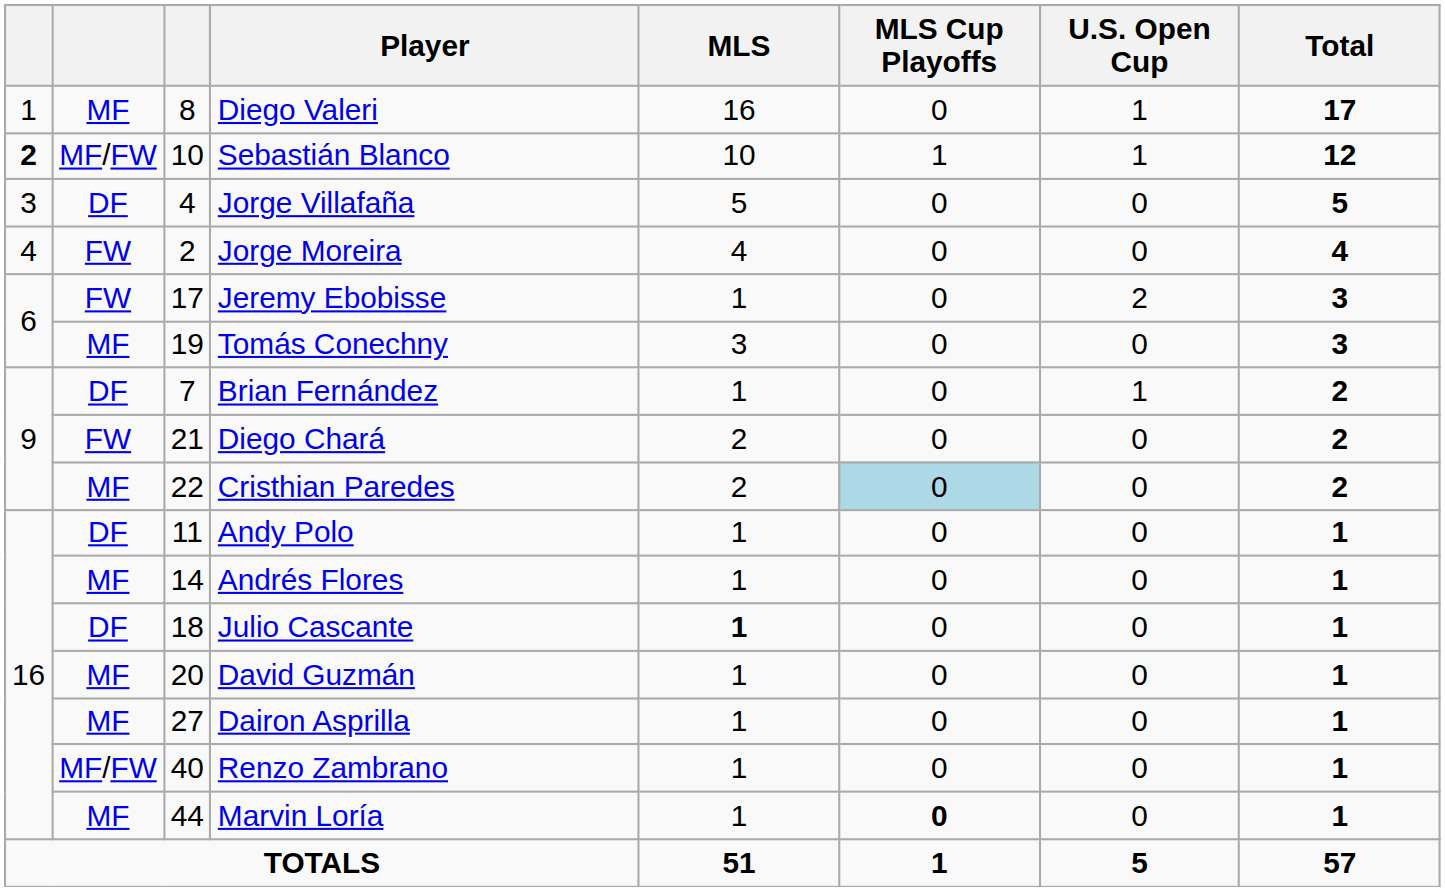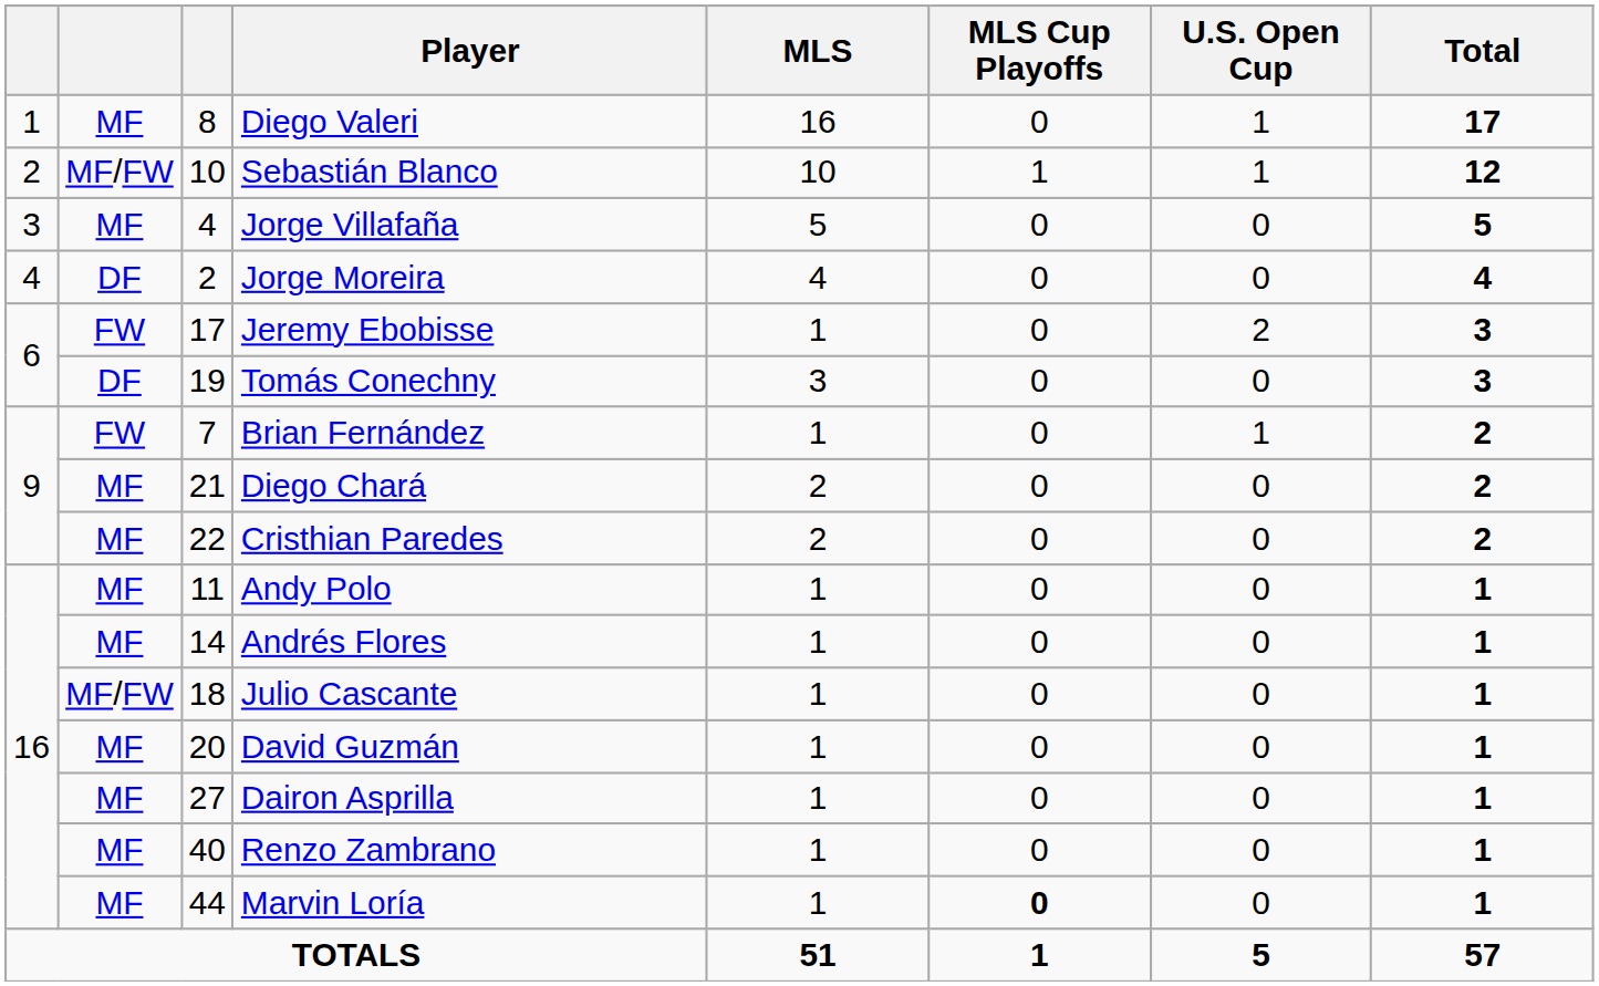 <table class="wikitable sortable" style="font-size: 90%; text-align: center;">
 <tr>
 <th width=10></th>
 <th width=25></th>
 <th width=10></th>
 <th width=200>Player</th>
 <th width=90>MLS</th>
 <th width=90>MLS Cup Playoffs</th>
 <th width=90>U.S. Open Cup</th>
 <th width=90>Total</th>
 </tr>
 <tr>
 <td>1</td>
 <td><a href='#'>MF</a></td>
 <td>8</td>
 <td align=left> <a href='#'>Diego Valeri</a></td>
 <td>16</td>
 <td>0</td>
 <td>1</td>
 <td><strong>17</strong></td>
 </tr>
 <tr>
-<td><strong>2</strong></td>
+<td>2</td>
 <td><a href='#'>MF</a>/<a href='#'>FW</a></td>
 <td>10</td>
 <td align=left> <a href='#'>Sebastián Blanco</a></td>
 <td>10</td>
 <td>1</td>
 <td>1</td>
 <td><strong>12</strong></td>
 </tr>
 <tr>
 <td>3</td>
-<td><a href='#'>DF</a></td>
+<td><a href='#'>MF</a></td>
 <td>4</td>
 <td align=left> <a href='#'>Jorge Villafaña</a></td>
 <td>5</td>
 <td>0</td>
 <td>0</td>
 <td><strong>5</strong></td>
 </tr>
 <tr>
 <td>4</td>
-<td><a href='#'>FW</a></td>
+<td><a href='#'>DF</a></td>
 <td>2</td>
 <td align=left> <a href='#'>Jorge Moreira</a></td>
 <td>4</td>
 <td>0</td>
 <td>0</td>
 <td><strong>4</strong></td>
 </tr>
 <tr>
 <td rowspan="2">6</td>
 <td><a href='#'>FW</a></td>
 <td>17</td>
 <td align=left> <a href='#'>Jeremy Ebobisse</a></td>
 <td>1</td>
 <td>0</td>
 <td>2</td>
 <td><strong>3</strong></td>
 </tr>
 <tr>
-<td><a href='#'>MF</a></td>
+<td><a href='#'>DF</a></td>
 <td>19</td>
 <td align=left> <a href='#'>Tomás Conechny</a></td>
 <td>3</td>
 <td>0</td>
 <td>0</td>
 <td><strong>3</strong></td>
 </tr>
 <tr>
 <td rowspan="3">9</td>
-<td><a href='#'>DF</a></td>
+<td><a href='#'>FW</a></td>
 <td>7</td>
 <td align=left> <a href='#'>Brian Fernández</a></td>
 <td>1</td>
 <td>0</td>
 <td>1</td>
 <td><strong>2</strong></td>
 </tr>
 <tr>
-<td><a href='#'>FW</a></td>
+<td><a href='#'>MF</a></td>
 <td>21</td>
 <td align=left> <a href='#'>Diego Chará</a></td>
 <td>2</td>
 <td>0</td>
 <td>0</td>
 <td><strong>2</strong></td>
 </tr>
 <tr>
 <td><a href='#'>MF</a></td>
 <td>22</td>
 <td align=left> <a href='#'>Cristhian Paredes</a></td>
 <td>2</td>
-<td style="background: lightblue;">0</td>
+<td>0</td>
 <td>0</td>
 <td><strong>2</strong></td>
 </tr>
 <tr>
 <td rowspan="7">16</td>
-<td><a href='#'>DF</a></td>
+<td><a href='#'>MF</a></td>
 <td>11</td>
 <td align=left> <a href='#'>Andy Polo</a></td>
 <td>1</td>
 <td>0</td>
 <td>0</td>
 <td><strong>1</strong></td>
 </tr>
 <tr>
 <td><a href='#'>MF</a></td>
 <td>14</td>
 <td align=left> <a href='#'>Andrés Flores</a></td>
 <td>1</td>
 <td>0</td>
 <td>0</td>
 <td><strong>1</strong></td>
 </tr>
 <tr>
-<td><a href='#'>DF</a></td>
+<td><a href='#'>MF</a>/<a href='#'>FW</a></td>
 <td>18</td>
 <td align=left> <a href='#'>Julio Cascante</a></td>
-<td><strong>1</strong></td>
+<td>1</td>
 <td>0</td>
 <td>0</td>
 <td><strong>1</strong></td>
 </tr>
 <tr>
 <td><a href='#'>MF</a></td>
 <td>20</td>
 <td align=left> <a href='#'>David Guzmán</a></td>
 <td>1</td>
 <td>0</td>
 <td>0</td>
 <td><strong>1</strong></td>
 </tr>
 <tr>
 <td><a href='#'>MF</a></td>
 <td>27</td>
 <td align=left> <a href='#'>Dairon Asprilla</a></td>
 <td>1</td>
 <td>0</td>
 <td>0</td>
 <td><strong>1</strong></td>
 </tr>
 <tr>
-<td><a href='#'>MF</a>/<a href='#'>FW</a></td>
+<td><a href='#'>MF</a></td>
 <td>40</td>
 <td align=left> <a href='#'>Renzo Zambrano</a></td>
 <td>1</td>
 <td>0</td>
 <td>0</td>
 <td><strong>1</strong></td>
 </tr>
 <tr>
 <td><a href='#'>MF</a></td>
 <td>44</td>
 <td align=left> <a href='#'>Marvin Loría</a></td>
 <td>1</td>
 <td><strong>0</strong></td>
 <td>0</td>
 <td><strong>1</strong></td>
 </tr>
 <tr class="sortbottom">
 <td colspan=4><strong>TOTALS</strong></td>
 <td><strong>51</strong></td>
 <td><strong>1</strong></td>
 <td><strong>5</strong></td>
 <td><strong>57</strong></td>
 </tr>
 </table>
